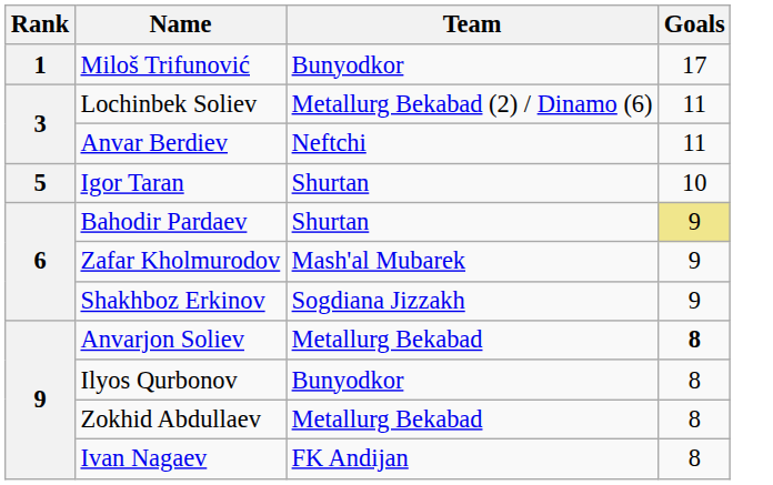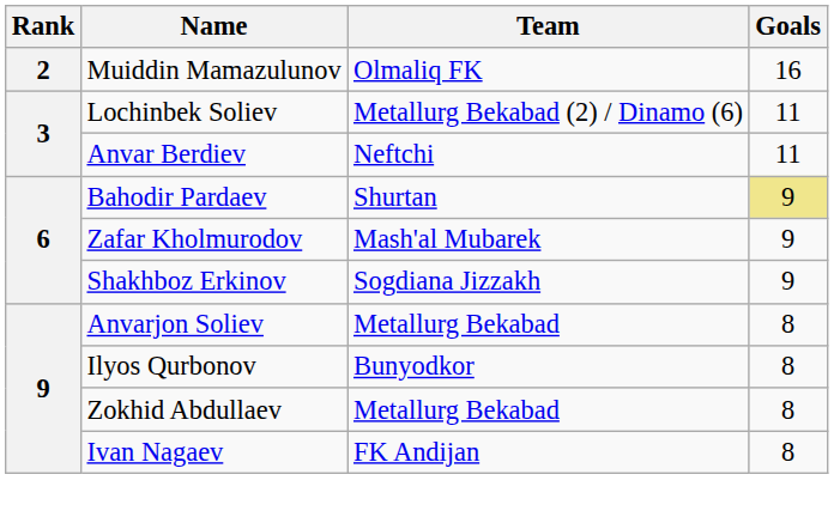 <table class="wikitable" style="text-align: center;">
 <tr>
 <th>Rank</th>
 <th>Name</th>
 <th>Team</th>
 <th>Goals</th>
 </tr>
 <tr>
-<th>1</th>
-<td align="left"> <a href='#'>Miloš Trifunović</a></td>
-<td align="left"><a href='#'>Bunyodkor</a></td>
-<td>17</td>
+<th>2</th>
+<td align="left"> Muiddin Mamazulunov</td>
+<td align="left"><a href='#'>Olmaliq FK</a></td>
+<td>16</td>
 </tr>
 <tr>
 <th rowspan="2">3</th>
 <td align="left"> Lochinbek Soliev</td>
 <td align="left"><a href='#'>Metallurg Bekabad</a> (2) / <a href='#'>Dinamo</a> (6)</td>
 <td>11</td>
 </tr>
 <tr>
 <td align="left"> <a href='#'>Anvar Berdiev</a></td>
 <td align="left"><a href='#'>Neftchi</a></td>
 <td>11</td>
-</tr>
-<tr>
-<th>5</th>
-<td align="left"> <a href='#'>Igor Taran</a></td>
-<td align="left"><a href='#'>Shurtan</a></td>
-<td>10</td>
 </tr>
 <tr>
 <th rowspan="3">6</th>
 <td align="left"> <a href='#'>Bahodir Pardaev</a></td>
 <td align="left"><a href='#'>Shurtan</a></td>
 <td style="background: khaki;">9</td>
 </tr>
 <tr>
 <td align="left"> <a href='#'>Zafar Kholmurodov</a></td>
 <td align="left"><a href='#'>Mash'al Mubarek</a></td>
 <td>9</td>
 </tr>
 <tr>
 <td align="left"> <a href='#'>Shakhboz Erkinov</a></td>
 <td align="left"><a href='#'>Sogdiana Jizzakh</a></td>
 <td>9</td>
 </tr>
 <tr>
 <th rowspan="4">9</th>
 <td align="left"> <a href='#'>Anvarjon Soliev</a></td>
 <td align="left"><a href='#'>Metallurg Bekabad</a></td>
-<td><strong>8</strong></td>
+<td>8</td>
 </tr>
 <tr>
 <td align="left"> Ilyos Qurbonov</td>
 <td align="left"><a href='#'>Bunyodkor</a></td>
 <td>8</td>
 </tr>
 <tr>
 <td align="left"> Zokhid Abdullaev</td>
 <td align="left"><a href='#'>Metallurg Bekabad</a></td>
 <td>8</td>
 </tr>
 <tr>
 <td align="left"> <a href='#'>Ivan Nagaev</a></td>
 <td align="left"><a href='#'>FK Andijan</a></td>
 <td>8</td>
 </tr>
 </table>
